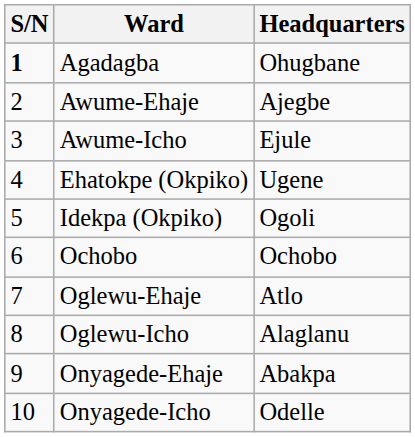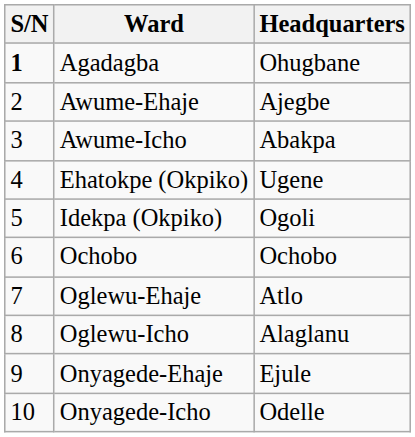 <table class="wikitable">
 <tr>
 <th>S/N</th>
 <th>Ward</th>
 <th>Headquarters</th>
 </tr>
 <tr>
 <td><strong>1</strong></td>
 <td>Agadagba</td>
 <td>Ohugbane</td>
 </tr>
 <tr>
 <td>2</td>
 <td>Awume-Ehaje</td>
 <td>Ajegbe</td>
 </tr>
 <tr>
 <td>3</td>
 <td>Awume-Icho</td>
-<td>Ejule</td>
+<td>Abakpa</td>
 </tr>
 <tr>
 <td>4</td>
 <td>Ehatokpe (Okpiko)</td>
 <td>Ugene</td>
 </tr>
 <tr>
 <td>5</td>
 <td>Idekpa (Okpiko)</td>
 <td>Ogoli</td>
 </tr>
 <tr>
 <td>6</td>
 <td>Ochobo</td>
 <td>Ochobo</td>
 </tr>
 <tr>
 <td>7</td>
 <td>Oglewu-Ehaje</td>
 <td>Atlo</td>
 </tr>
 <tr>
 <td>8</td>
 <td>Oglewu-Icho</td>
 <td>Alaglanu</td>
 </tr>
 <tr>
 <td>9</td>
 <td>Onyagede-Ehaje</td>
-<td>Abakpa</td>
+<td>Ejule</td>
 </tr>
 <tr>
 <td>10</td>
 <td>Onyagede-Icho</td>
 <td>Odelle</td>
 </tr>
 </table>
